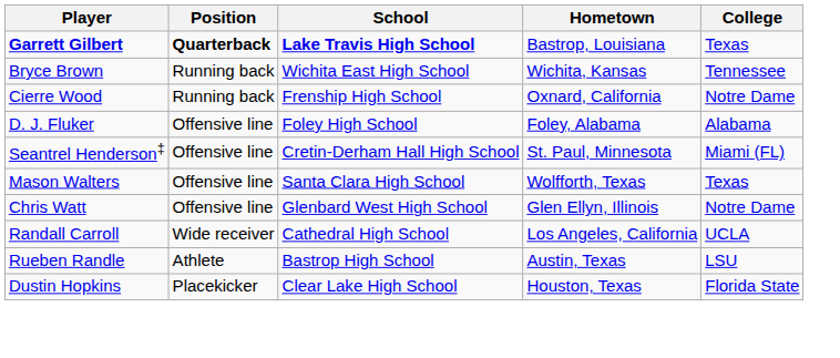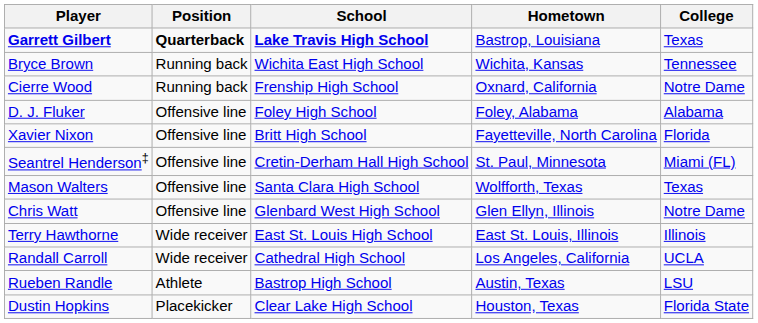 <table class="wikitable">
 <tr>
 <th>Player</th>
 <th>Position</th>
 <th>School</th>
 <th>Hometown</th>
 <th>College</th>
 </tr>
 <tr>
 <td><strong><a href='#'>Garrett Gilbert</a></strong></td>
 <td><strong>Quarterback</strong></td>
 <td><strong><a href='#'>Lake Travis High School</a></strong></td>
 <td><a href='#'>Bastrop, Louisiana</a></td>
 <td><a href='#'>Texas</a></td>
 </tr>
 <tr>
 <td><a href='#'>Bryce Brown</a></td>
 <td>Running back</td>
 <td><a href='#'>Wichita East High School</a></td>
 <td><a href='#'>Wichita, Kansas</a></td>
 <td><a href='#'>Tennessee</a></td>
 </tr>
 <tr>
 <td><a href='#'>Cierre Wood</a></td>
 <td>Running back</td>
 <td><a href='#'>Frenship High School</a></td>
 <td><a href='#'>Oxnard, California</a></td>
 <td><a href='#'>Notre Dame</a></td>
 </tr>
 <tr>
 <td><a href='#'>D. J. Fluker</a></td>
 <td>Offensive line</td>
 <td><a href='#'>Foley High School</a></td>
 <td><a href='#'>Foley, Alabama</a></td>
 <td><a href='#'>Alabama</a></td>
 </tr>
 <tr>
+<td><a href='#'>Xavier Nixon</a></td>
+<td>Offensive line</td>
+<td><a href='#'>Britt High School</a></td>
+<td><a href='#'>Fayetteville, North Carolina</a></td>
+<td><a href='#'>Florida</a></td>
+</tr>
+<tr>
 <td><a href='#'>Seantrel Henderson</a><sup>‡</sup></td>
 <td>Offensive line</td>
 <td><a href='#'>Cretin-Derham Hall High School</a></td>
 <td><a href='#'>St. Paul, Minnesota</a></td>
 <td><a href='#'>Miami (FL)</a></td>
 </tr>
 <tr>
 <td><a href='#'>Mason Walters</a></td>
 <td>Offensive line</td>
 <td><a href='#'>Santa Clara High School</a></td>
 <td><a href='#'>Wolfforth, Texas</a></td>
 <td><a href='#'>Texas</a></td>
 </tr>
 <tr>
 <td><a href='#'>Chris Watt</a></td>
 <td>Offensive line</td>
 <td><a href='#'>Glenbard West High School</a></td>
 <td><a href='#'>Glen Ellyn, Illinois</a></td>
 <td><a href='#'>Notre Dame</a></td>
+</tr>
+<tr>
+<td><a href='#'>Terry Hawthorne</a></td>
+<td>Wide receiver</td>
+<td><a href='#'>East St. Louis High School</a></td>
+<td><a href='#'>East St. Louis, Illinois</a></td>
+<td><a href='#'>Illinois</a></td>
 </tr>
 <tr>
 <td><a href='#'>Randall Carroll</a></td>
 <td>Wide receiver</td>
 <td><a href='#'>Cathedral High School</a></td>
 <td><a href='#'>Los Angeles, California</a></td>
 <td><a href='#'>UCLA</a></td>
 </tr>
 <tr>
 <td><a href='#'>Rueben Randle</a></td>
 <td>Athlete</td>
 <td><a href='#'>Bastrop High School</a></td>
 <td><a href='#'>Austin, Texas</a></td>
 <td><a href='#'>LSU</a></td>
 </tr>
 <tr>
 <td><a href='#'>Dustin Hopkins</a></td>
 <td>Placekicker</td>
 <td><a href='#'>Clear Lake High School</a></td>
 <td><a href='#'>Houston, Texas</a></td>
 <td><a href='#'>Florida State</a></td>
 </tr>
 </table>
